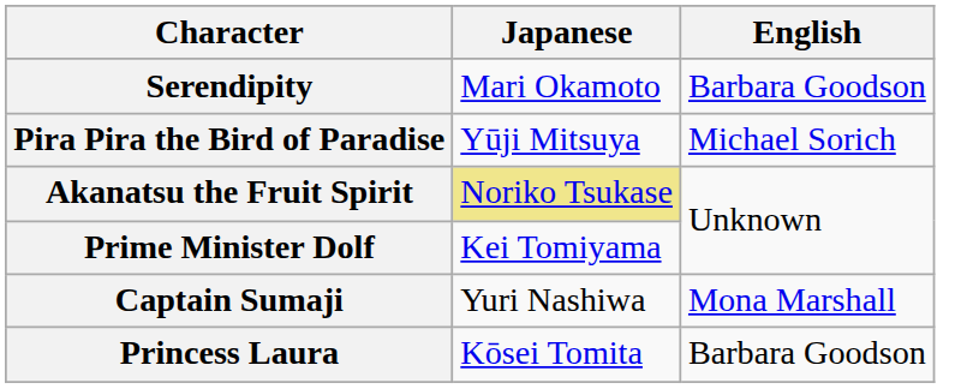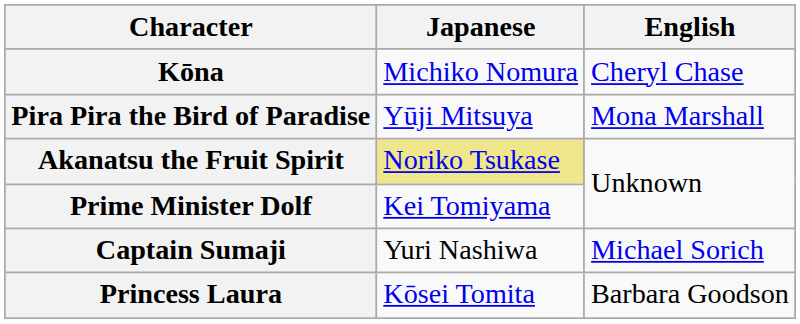 <table class="wikitable">
 <tr>
 <th>Character</th>
 <th>Japanese</th>
 <th>English</th>
 </tr>
 <tr>
-<th>Serendipity</th>
-<td><a href='#'>Mari Okamoto</a></td>
-<td><a href='#'>Barbara Goodson</a></td>
+<th>Kōna</th>
+<td><a href='#'>Michiko Nomura</a></td>
+<td><a href='#'>Cheryl Chase</a></td>
 </tr>
 <tr>
 <th>Pira Pira the Bird of Paradise</th>
 <td><a href='#'>Yūji Mitsuya</a></td>
-<td><a href='#'>Michael Sorich</a></td>
+<td><a href='#'>Mona Marshall</a></td>
 </tr>
 <tr>
 <th>Akanatsu the Fruit Spirit</th>
 <td style="background: khaki;"><a href='#'>Noriko Tsukase</a></td>
 <td rowspan="2">Unknown</td>
 </tr>
 <tr>
 <th>Prime Minister Dolf</th>
 <td><a href='#'>Kei Tomiyama</a></td>
 </tr>
 <tr>
 <th>Captain Sumaji</th>
 <td>Yuri Nashiwa</td>
-<td><a href='#'>Mona Marshall</a></td>
+<td><a href='#'>Michael Sorich</a></td>
 </tr>
 <tr>
 <th>Princess Laura</th>
 <td><a href='#'>Kōsei Tomita</a></td>
 <td>Barbara Goodson</td>
 </tr>
 </table>
